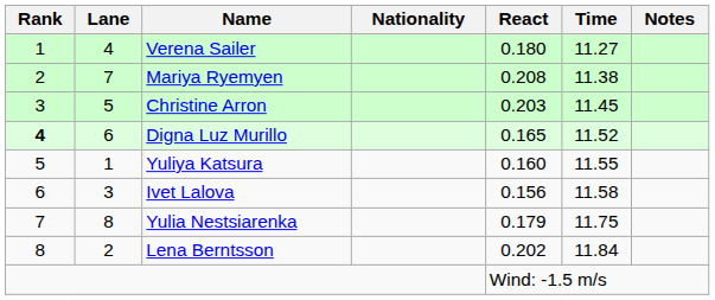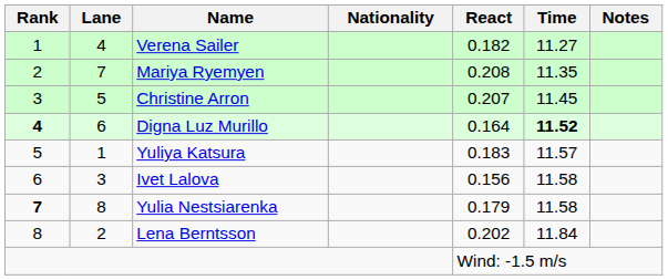 <table class="wikitable sortable" style="text-align:center;width: 70%">
 <tr>
 <th>Rank</th>
 <th>Lane</th>
 <th>Name</th>
 <th>Nationality</th>
 <th>React</th>
 <th>Time</th>
 <th>Notes</th>
 </tr>
 <tr bgcolor=ccffcc>
 <td>1</td>
 <td>4</td>
 <td align="left"><a href='#'>Verena Sailer</a></td>
 <td align=left></td>
-<td>0.180</td>
+<td>0.182</td>
 <td>11.27</td>
 <td></td>
 </tr>
 <tr bgcolor=ccffcc>
 <td>2</td>
 <td>7</td>
 <td align="left"><a href='#'>Mariya Ryemyen</a></td>
 <td align=left></td>
 <td>0.208</td>
-<td>11.38</td>
+<td>11.35</td>
 <td></td>
 </tr>
 <tr bgcolor=ccffcc>
 <td>3</td>
 <td>5</td>
 <td align="left"><a href='#'>Christine Arron</a></td>
 <td align=left></td>
-<td>0.203</td>
+<td>0.207</td>
 <td>11.45</td>
 <td></td>
 </tr>
 <tr bgcolor=ddffdd>
 <td><strong>4</strong></td>
 <td>6</td>
 <td align="left"><a href='#'>Digna Luz Murillo</a></td>
 <td align=left></td>
-<td>0.165</td>
-<td>11.52</td>
+<td>0.164</td>
+<td><strong>11.52</strong></td>
 <td></td>
 </tr>
 <tr>
 <td>5</td>
 <td>1</td>
 <td align="left"><a href='#'>Yuliya Katsura</a></td>
 <td align=left></td>
-<td>0.160</td>
-<td>11.55</td>
+<td>0.183</td>
+<td>11.57</td>
 <td></td>
 </tr>
 <tr>
 <td>6</td>
 <td>3</td>
 <td align="left"><a href='#'>Ivet Lalova</a></td>
 <td align=left></td>
 <td>0.156</td>
 <td>11.58</td>
 <td></td>
 </tr>
 <tr>
-<td>7</td>
+<td><strong>7</strong></td>
 <td>8</td>
 <td align="left"><a href='#'>Yulia Nestsiarenka</a></td>
 <td align=left></td>
 <td>0.179</td>
-<td>11.75</td>
+<td>11.58</td>
 <td></td>
 </tr>
 <tr>
 <td>8</td>
 <td>2</td>
 <td align="left"><a href='#'>Lena Berntsson</a></td>
 <td align=left></td>
 <td>0.202</td>
 <td>11.84</td>
 <td></td>
 </tr>
 <tr>
 <td colspan=4></td>
 <td colspan=3 align=left>Wind: -1.5 m/s</td>
 </tr>
 </table>
